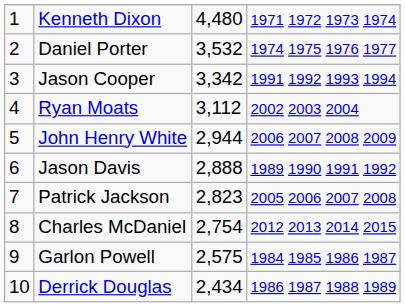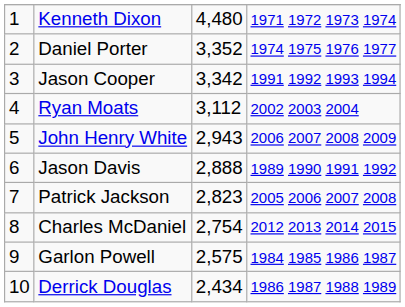 <table class="wikitable">
 <tr>
 </tr>
 <tr>
 <td>1</td>
 <td><a href='#'>Kenneth Dixon</a></td>
 <td>4,480</td>
 <td style="font-size:80%;"><a href='#'>1971</a> <a href='#'>1972</a> <a href='#'>1973</a> <a href='#'>1974</a></td>
 </tr>
 <tr>
 <td>2</td>
 <td>Daniel Porter</td>
-<td>3,532</td>
+<td>3,352</td>
 <td style="font-size:80%;"><a href='#'>1974</a> <a href='#'>1975</a> <a href='#'>1976</a> <a href='#'>1977</a></td>
 </tr>
 <tr>
 <td>3</td>
 <td>Jason Cooper</td>
 <td>3,342</td>
 <td style="font-size:80%;"><a href='#'>1991</a> <a href='#'>1992</a> <a href='#'>1993</a> <a href='#'>1994</a></td>
 </tr>
 <tr>
 <td>4</td>
 <td><a href='#'>Ryan Moats</a></td>
 <td>3,112</td>
 <td style="font-size:80%;"><a href='#'>2002</a> <a href='#'>2003</a> <a href='#'>2004</a></td>
 </tr>
 <tr>
 <td>5</td>
 <td><a href='#'>John Henry White</a></td>
-<td>2,944</td>
+<td>2,943</td>
 <td style="font-size:80%;"><a href='#'>2006</a> <a href='#'>2007</a> <a href='#'>2008</a> <a href='#'>2009</a></td>
 </tr>
 <tr>
 <td>6</td>
 <td>Jason Davis</td>
 <td>2,888</td>
 <td style="font-size:80%;"><a href='#'>1989</a> <a href='#'>1990</a> <a href='#'>1991</a> <a href='#'>1992</a></td>
 </tr>
 <tr>
 <td>7</td>
 <td>Patrick Jackson</td>
 <td>2,823</td>
 <td style="font-size:80%;"><a href='#'>2005</a> <a href='#'>2006</a> <a href='#'>2007</a> <a href='#'>2008</a></td>
 </tr>
 <tr>
 <td>8</td>
 <td>Charles McDaniel</td>
 <td>2,754</td>
 <td style="font-size:80%;"><a href='#'>2012</a> <a href='#'>2013</a> <a href='#'>2014</a> <a href='#'>2015</a></td>
 </tr>
 <tr>
 <td>9</td>
 <td>Garlon Powell</td>
 <td>2,575</td>
 <td style="font-size:80%;"><a href='#'>1984</a> <a href='#'>1985</a> <a href='#'>1986</a> <a href='#'>1987</a></td>
 </tr>
 <tr>
 <td>10</td>
 <td><a href='#'>Derrick Douglas</a></td>
 <td>2,434</td>
 <td style="font-size:80%;"><a href='#'>1986</a> <a href='#'>1987</a> <a href='#'>1988</a> <a href='#'>1989</a></td>
 </tr>
 </table>
